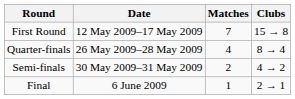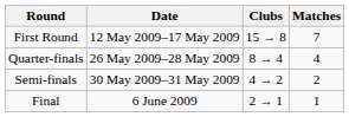 <table class="wikitable">
 <tr>
 <th>Round</th>
 <th>Date</th>
+<th>Clubs</th>
 <th>Matches</th>
-<th>Clubs</th>
 </tr>
 <tr align=center>
 <td>First Round</td>
 <td>12 May 2009–17 May 2009</td>
+<td>15 → 8</td>
 <td>7</td>
-<td>15 → 8</td>
 </tr>
 <tr align=center>
 <td>Quarter-finals</td>
 <td>26 May 2009–28 May 2009</td>
+<td>8 → 4</td>
 <td>4</td>
-<td>8 → 4</td>
 </tr>
 <tr align=center>
 <td>Semi-finals</td>
 <td>30 May 2009–31 May 2009</td>
+<td>4 → 2</td>
 <td>2</td>
-<td>4 → 2</td>
 </tr>
 <tr align=center>
 <td>Final</td>
 <td>6 June 2009</td>
+<td>2 → 1</td>
 <td>1</td>
-<td>2 → 1</td>
 </tr>
 </table>
